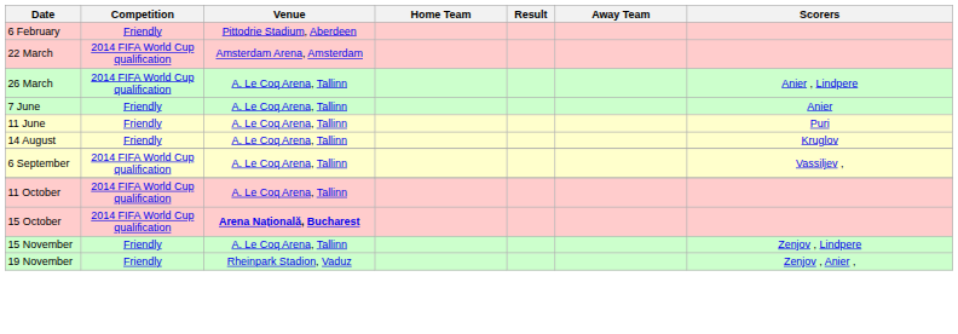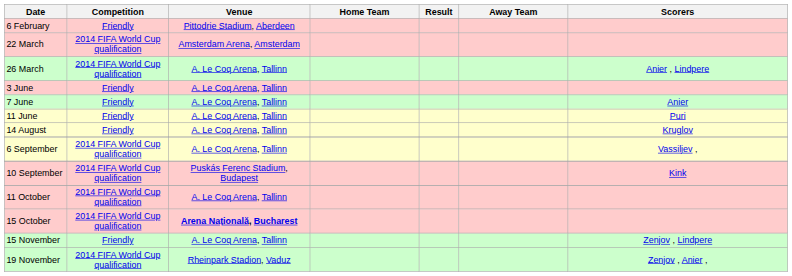 <table class="wikitable"  style="width:100%; font-size:90%;">
 <tr>
 <th width=8%>Date</th>
 <th width=13%>Competition</th>
 <th width=18%>Venue</th>
 <th width=14%>Home Team</th>
 <th width=5%>Result</th>
 <th width=14%>Away Team</th>
 <th width=28%>Scorers</th>
 </tr>
 <tr style="background:#FFCCCC; text-align:center;">
 <td align="left">6 February</td>
 <td><a href='#'>Friendly</a></td>
 <td><a href='#'>Pittodrie Stadium</a>, <a href='#'>Aberdeen</a></td>
 <td align="left"></td>
 <td></td>
 <td align="left"></td>
 <td></td>
 </tr>
 <tr style="background:#FFCCCC; text-align:center;">
 <td align="left">22 March</td>
 <td><a href='#'>2014 FIFA World Cup qualification</a></td>
 <td><a href='#'>Amsterdam Arena</a>, <a href='#'>Amsterdam</a></td>
 <td align="left"></td>
 <td></td>
 <td align="left"></td>
 <td></td>
 </tr>
 <tr style="background:#CCFFCC; text-align:center;">
 <td align="left">26 March</td>
 <td><a href='#'>2014 FIFA World Cup qualification</a></td>
 <td><a href='#'>A. Le Coq Arena</a>, <a href='#'>Tallinn</a></td>
 <td align="left"></td>
 <td></td>
 <td align="left"></td>
 <td><a href='#'>Anier</a> , <a href='#'>Lindpere</a> </td>
+</tr>
+<tr style="background:#FFCCCC; text-align:center;">
+<td align="left">3 June</td>
+<td><a href='#'>Friendly</a></td>
+<td><a href='#'>A. Le Coq Arena</a>, <a href='#'>Tallinn</a></td>
+<td align="left"></td>
+<td></td>
+<td align="left"></td>
+<td></td>
 </tr>
 <tr style="background:#CCFFCC; text-align:center;">
 <td align="left">7 June</td>
 <td><a href='#'>Friendly</a></td>
 <td><a href='#'>A. Le Coq Arena</a>, <a href='#'>Tallinn</a></td>
 <td align="left"></td>
 <td></td>
 <td align="left"></td>
 <td><a href='#'>Anier</a> </td>
 </tr>
 <tr style="background:#FFFFCC; text-align:center;">
 <td align="left">11 June</td>
 <td><a href='#'>Friendly</a></td>
 <td><a href='#'>A. Le Coq Arena</a>, <a href='#'>Tallinn</a></td>
 <td align="left"></td>
 <td></td>
 <td align="left"></td>
 <td><a href='#'>Puri</a> </td>
 </tr>
 <tr style="background:#FFFFCC; text-align:center;">
 <td align="left">14 August</td>
 <td><a href='#'>Friendly</a></td>
 <td><a href='#'>A. Le Coq Arena</a>, <a href='#'>Tallinn</a></td>
 <td align="left"></td>
 <td></td>
 <td align="left"></td>
 <td><a href='#'>Kruglov</a> </td>
 </tr>
 <tr style="text-align:center;">
 </tr>
 <tr style="background:#FFFFCC; text-align:center;">
 <td align="left">6 September</td>
 <td><a href='#'>2014 FIFA World Cup qualification</a></td>
 <td><a href='#'>A. Le Coq Arena</a>, <a href='#'>Tallinn</a></td>
 <td align="left"></td>
 <td></td>
 <td align="left"></td>
 <td><a href='#'>Vassiljev</a> , </td>
 </tr>
 <tr style="text-align:center;">
 </tr>
+<tr style="background:#FFCCCC; text-align:center;">
+<td align="left">10 September</td>
+<td><a href='#'>2014 FIFA World Cup qualification</a></td>
+<td><a href='#'>Puskás Ferenc Stadium</a>, <a href='#'>Budapest</a></td>
+<td align="left"></td>
+<td></td>
+<td align="left"></td>
+<td><a href='#'>Kink</a> </td>
+</tr>
 <tr style="text-align:center;">
 </tr>
 <tr style="background:#FFCCCC; text-align:center;">
 <td align="left">11 October</td>
 <td><a href='#'>2014 FIFA World Cup qualification</a></td>
 <td><a href='#'>A. Le Coq Arena</a>, <a href='#'>Tallinn</a></td>
 <td align="left"></td>
 <td></td>
 <td align="left"></td>
 <td></td>
 </tr>
 <tr style="background:#FFCCCC; text-align:center;">
 <td align="left">15 October</td>
 <td><a href='#'>2014 FIFA World Cup qualification</a></td>
 <td><strong><a href='#'>Arena Națională</a>, <a href='#'>Bucharest</a></strong></td>
 <td align="left"></td>
 <td></td>
 <td align="left"></td>
 <td></td>
 </tr>
 <tr style="background:#CCFFCC; text-align:center;">
 <td align="left">15 November</td>
 <td><a href='#'>Friendly</a></td>
 <td><a href='#'>A. Le Coq Arena</a>, <a href='#'>Tallinn</a></td>
 <td align="left"></td>
 <td></td>
 <td align="left"></td>
 <td><a href='#'>Zenjov</a> , <a href='#'>Lindpere</a> </td>
 </tr>
 <tr style="background:#CCFFCC; text-align:center;">
 <td align="left">19 November</td>
-<td><a href='#'>Friendly</a></td>
+<td><a href='#'>2014 FIFA World Cup qualification</a></td>
 <td><a href='#'>Rheinpark Stadion</a>, <a href='#'>Vaduz</a></td>
 <td align="left"></td>
 <td></td>
 <td align="left"></td>
 <td><a href='#'>Zenjov</a> , <a href='#'>Anier</a> , </td>
 </tr>
 </table>
